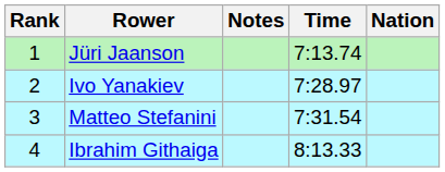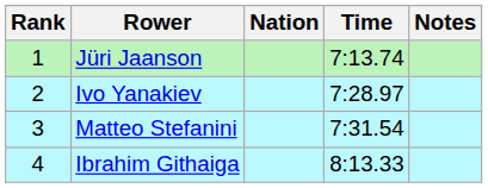 <table class="wikitable sortable" style="text-align:center">
 <tr>
 <th>Rank</th>
 <th>Rower</th>
+<th>Nation</th>
+<th>Time</th>
 <th>Notes</th>
-<th>Time</th>
-<th>Nation</th>
 </tr>
 <tr bgcolor=bbf3bb>
 <td>1</td>
 <td align=left><a href='#'>Jüri Jaanson</a></td>
+<td align=left></td>
+<td>7:13.74</td>
 <td></td>
-<td>7:13.74</td>
-<td align=left></td>
 </tr>
 <tr bgcolor=bbf9ff>
 <td>2</td>
 <td align=left><a href='#'>Ivo Yanakiev</a></td>
+<td align=left></td>
+<td>7:28.97</td>
 <td></td>
-<td>7:28.97</td>
-<td align=left></td>
 </tr>
 <tr bgcolor=bbf9ff>
 <td>3</td>
 <td align=left><a href='#'>Matteo Stefanini</a></td>
+<td align=left></td>
+<td>7:31.54</td>
 <td></td>
-<td>7:31.54</td>
-<td align=left></td>
 </tr>
 <tr bgcolor=bbf9ff>
 <td>4</td>
 <td align=left><a href='#'>Ibrahim Githaiga</a></td>
+<td align=left></td>
+<td>8:13.33</td>
 <td></td>
-<td>8:13.33</td>
-<td align=left></td>
 </tr>
 </table>
